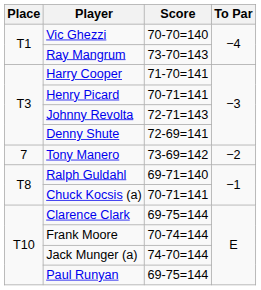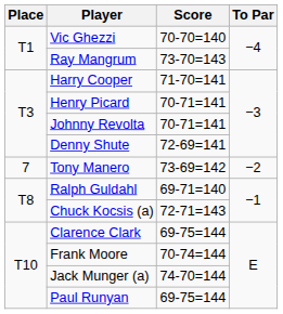 <table class=wikitable>
 <tr>
 <th>Place</th>
 <th>Player</th>
 <th>Score</th>
 <th>To Par</th>
 </tr>
 <tr>
 <td rowspan=2 align=center>T1</td>
 <td> <a href='#'>Vic Ghezzi</a></td>
 <td>70-70=140</td>
 <td rowspan=2 align=center>−4</td>
 </tr>
 <tr>
 <td> <a href='#'>Ray Mangrum</a></td>
 <td>73-70=143</td>
 </tr>
 <tr>
 <td rowspan=4 align=center>T3</td>
 <td> <a href='#'>Harry Cooper</a></td>
 <td>71-70=141</td>
 <td rowspan=4 align=center>−3</td>
 </tr>
 <tr>
 <td> <a href='#'>Henry Picard</a></td>
 <td>70-71=141</td>
 </tr>
 <tr>
 <td> <a href='#'>Johnny Revolta</a></td>
-<td>72-71=143</td>
+<td>70-71=141</td>
 </tr>
 <tr>
 <td> <a href='#'>Denny Shute</a></td>
 <td>72-69=141</td>
 </tr>
 <tr>
 <td align=center>7</td>
 <td> <a href='#'>Tony Manero</a></td>
 <td>73-69=142</td>
 <td align=center>−2</td>
 </tr>
 <tr>
 <td rowspan=2 align=center>T8</td>
 <td> <a href='#'>Ralph Guldahl</a></td>
 <td>69-71=140</td>
 <td rowspan=2 align=center>−1</td>
 </tr>
 <tr>
 <td> <a href='#'>Chuck Kocsis</a> (a)</td>
-<td>70-71=141</td>
+<td>72-71=143</td>
 </tr>
 <tr>
 <td rowspan=4 align=center>T10</td>
 <td> <a href='#'>Clarence Clark</a></td>
 <td>69-75=144</td>
 <td rowspan=4 align=center>E</td>
 </tr>
 <tr>
 <td> Frank Moore</td>
 <td>70-74=144</td>
 </tr>
 <tr>
 <td> Jack Munger (a)</td>
 <td>74-70=144</td>
 </tr>
 <tr>
 <td> <a href='#'>Paul Runyan</a></td>
 <td>69-75=144</td>
 </tr>
 </table>
